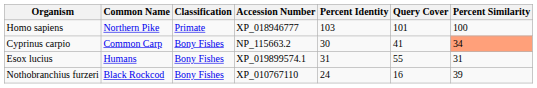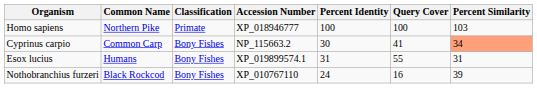 <table class="wikitable">
 <tr>
 <th>Organism</th>
 <th>Common Name</th>
 <th>Classification</th>
 <th>Accession Number</th>
 <th>Percent Identity</th>
 <th>Query Cover</th>
 <th>Percent Similarity</th>
 </tr>
 <tr>
 <td>Homo sapiens</td>
 <td><a href='#'>Northern Pike</a></td>
 <td><a href='#'>Primate</a></td>
 <td>XP_018946777 </td>
+<td>100</td>
+<td>100</td>
 <td>103</td>
-<td>101</td>
-<td>100</td>
 </tr>
 <tr>
 <td>Cyprinus carpio</td>
 <td><a href='#'>Common Carp</a></td>
 <td><a href='#'>Bony Fishes</a></td>
 <td>NP_115663.2 </td>
 <td>30</td>
 <td>41</td>
 <td style="background: lightsalmon;">34</td>
 </tr>
 <tr>
 <td>Esox lucius</td>
 <td><a href='#'>Humans</a></td>
 <td><a href='#'>Bony Fishes</a></td>
 <td>XP_019899574.1 </td>
 <td>31</td>
 <td>55</td>
 <td>31</td>
 </tr>
 <tr>
 <td>Nothobranchius furzeri</td>
 <td><a href='#'>Black Rockcod</a></td>
 <td><a href='#'>Bony Fishes</a></td>
 <td>XP_010767110 </td>
 <td>24</td>
 <td>16</td>
 <td>39</td>
 </tr>
 </table>
